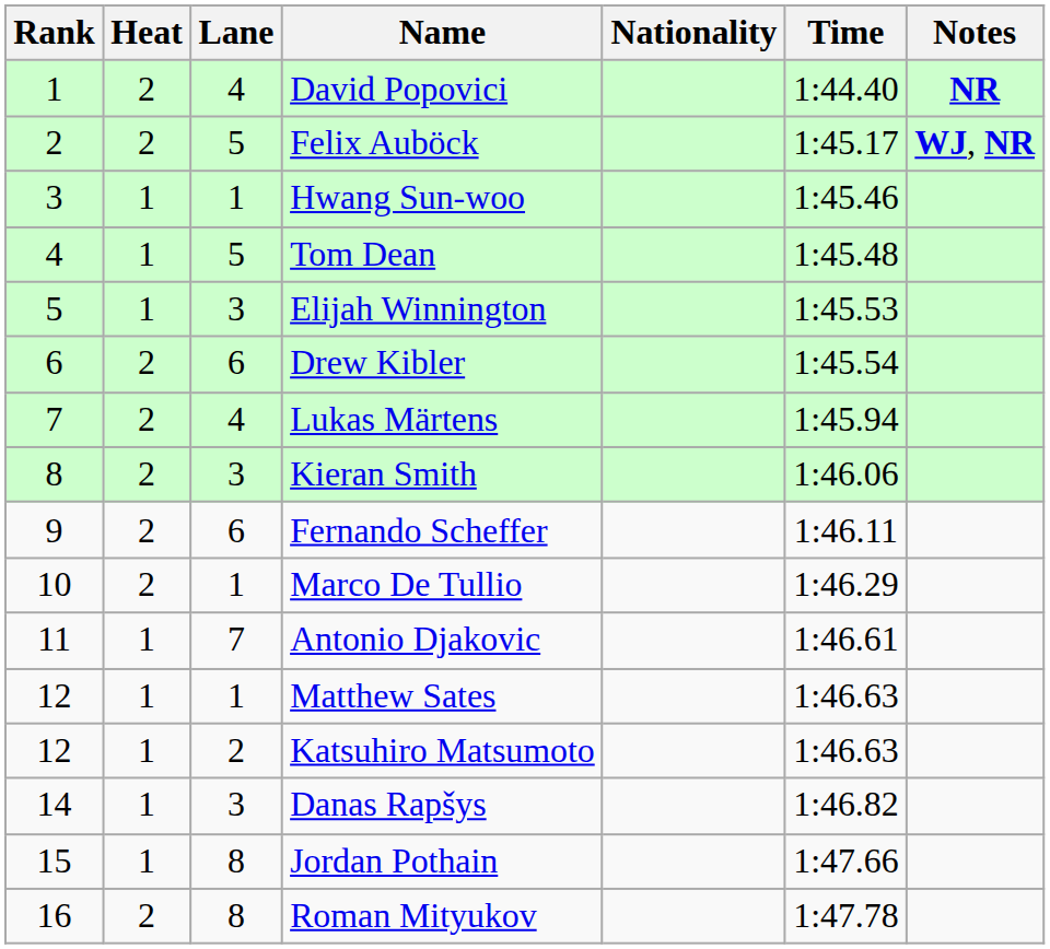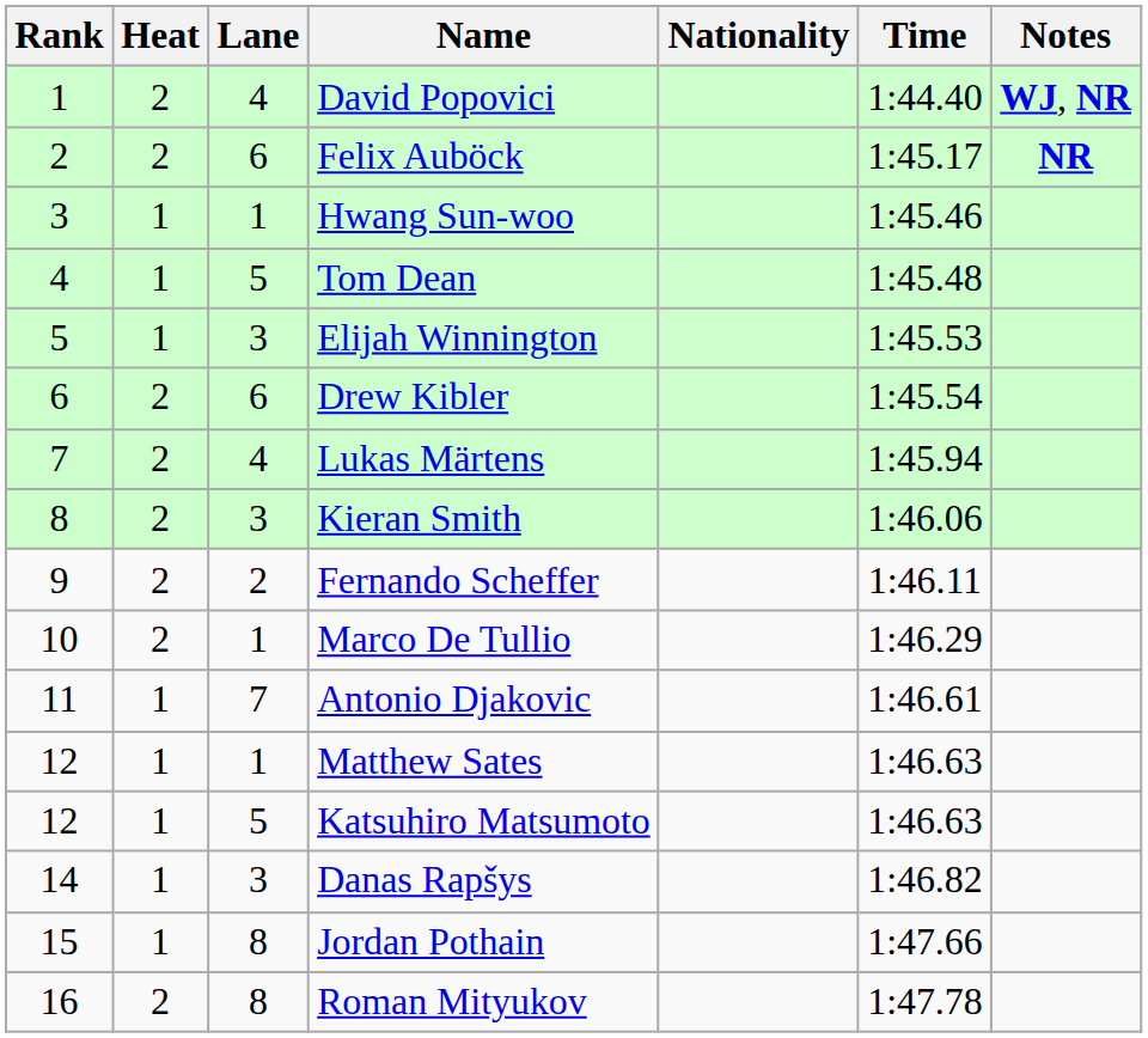 <table class="wikitable sortable" style="text-align:center">
 <tr>
 <th>Rank</th>
 <th>Heat</th>
 <th>Lane</th>
 <th>Name</th>
 <th>Nationality</th>
 <th>Time</th>
 <th>Notes</th>
 </tr>
 <tr bgcolor=ccffcc>
 <td>1</td>
 <td>2</td>
 <td>4</td>
 <td align=left><a href='#'>David Popovici</a></td>
 <td align=left></td>
 <td>1:44.40</td>
-<td><strong><a href='#'>NR</a></strong></td>
+<td><strong><a href='#'>WJ</a></strong>,  <strong><a href='#'>NR</a></strong></td>
 </tr>
 <tr bgcolor=ccffcc>
 <td>2</td>
 <td>2</td>
-<td>5</td>
+<td>6</td>
 <td align=left><a href='#'>Felix Auböck</a></td>
 <td align=left></td>
 <td>1:45.17</td>
-<td><strong><a href='#'>WJ</a></strong>,  <strong><a href='#'>NR</a></strong></td>
+<td><strong><a href='#'>NR</a></strong></td>
 </tr>
 <tr bgcolor=ccffcc>
 <td>3</td>
 <td>1</td>
 <td>1</td>
 <td align=left><a href='#'>Hwang Sun-woo</a></td>
 <td align=left></td>
 <td>1:45.46</td>
 <td></td>
 </tr>
 <tr bgcolor=ccffcc>
 <td>4</td>
 <td>1</td>
 <td>5</td>
 <td align=left><a href='#'>Tom Dean</a></td>
 <td align=left></td>
 <td>1:45.48</td>
 <td></td>
 </tr>
 <tr bgcolor=ccffcc>
 <td>5</td>
 <td>1</td>
 <td>3</td>
 <td align=left><a href='#'>Elijah Winnington</a></td>
 <td align=left></td>
 <td>1:45.53</td>
 <td></td>
 </tr>
 <tr bgcolor=ccffcc>
 <td>6</td>
 <td>2</td>
 <td>6</td>
 <td align=left><a href='#'>Drew Kibler</a></td>
 <td align=left></td>
 <td>1:45.54</td>
 <td></td>
 </tr>
 <tr bgcolor=ccffcc>
 <td>7</td>
 <td>2</td>
 <td>4</td>
 <td align=left><a href='#'>Lukas Märtens</a></td>
 <td align=left></td>
 <td>1:45.94</td>
 <td></td>
 </tr>
 <tr bgcolor=ccffcc>
 <td>8</td>
 <td>2</td>
 <td>3</td>
 <td align=left><a href='#'>Kieran Smith</a></td>
 <td align=left></td>
 <td>1:46.06</td>
 <td></td>
 </tr>
 <tr>
 <td>9</td>
 <td>2</td>
-<td>6</td>
+<td>2</td>
 <td align=left><a href='#'>Fernando Scheffer</a></td>
 <td align=left></td>
 <td>1:46.11</td>
 <td></td>
 </tr>
 <tr>
 <td>10</td>
 <td>2</td>
 <td>1</td>
 <td align=left><a href='#'>Marco De Tullio</a></td>
 <td align=left></td>
 <td>1:46.29</td>
 <td></td>
 </tr>
 <tr>
 <td>11</td>
 <td>1</td>
 <td>7</td>
 <td align=left><a href='#'>Antonio Djakovic</a></td>
 <td align=left></td>
 <td>1:46.61</td>
 <td></td>
 </tr>
 <tr>
 <td>12</td>
 <td>1</td>
 <td>1</td>
 <td align=left><a href='#'>Matthew Sates</a></td>
 <td align=left></td>
 <td>1:46.63</td>
 <td></td>
 </tr>
 <tr>
 <td>12</td>
 <td>1</td>
-<td>2</td>
+<td>5</td>
 <td align=left><a href='#'>Katsuhiro Matsumoto</a></td>
 <td align=left></td>
 <td>1:46.63</td>
 <td></td>
 </tr>
 <tr>
 <td>14</td>
 <td>1</td>
 <td>3</td>
 <td align=left><a href='#'>Danas Rapšys</a></td>
 <td align=left></td>
 <td>1:46.82</td>
 <td></td>
 </tr>
 <tr>
 <td>15</td>
 <td>1</td>
 <td>8</td>
 <td align=left><a href='#'>Jordan Pothain</a></td>
 <td align=left></td>
 <td>1:47.66</td>
 <td></td>
 </tr>
 <tr>
 <td>16</td>
 <td>2</td>
 <td>8</td>
 <td align=left><a href='#'>Roman Mityukov</a></td>
 <td align=left></td>
 <td>1:47.78</td>
 <td></td>
 </tr>
 </table>
